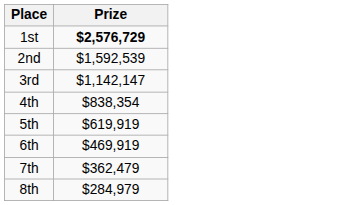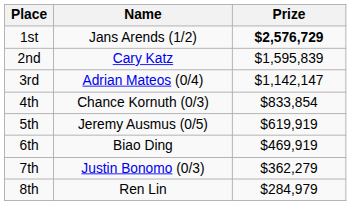 <table class="wikitable">
 <tr>
 <th width="50">Place</th>
+<th width="200">Name</th>
 <th width="125">Prize</th>
 </tr>
 <tr>
 <td align = "center">1st</td>
+<td align = "center"> Jans Arends (1/2)</td>
 <td align = "center"><strong>$2,576,729</strong></td>
 </tr>
 <tr>
 <td align = "center">2nd</td>
-<td align = "center">$1,592,539</td>
+<td align = "center"> <a href='#'>Cary Katz</a></td>
+<td align = "center">$1,595,839</td>
 </tr>
 <tr>
 <td align = "center">3rd</td>
+<td align = "center"> <a href='#'>Adrian Mateos</a> (0/4)</td>
 <td align = "center">$1,142,147</td>
 </tr>
 <tr>
 <td align = "center">4th</td>
-<td align = "center">$838,354</td>
+<td align = "center"> Chance Kornuth (0/3)</td>
+<td align = "center">$833,854</td>
 </tr>
 <tr>
 <td align = "center">5th</td>
+<td align = "center"> Jeremy Ausmus (0/5)</td>
 <td align = "center">$619,919</td>
 </tr>
 <tr>
 <td align = "center">6th</td>
+<td align = "center"> Biao Ding</td>
 <td align = "center">$469,919</td>
 </tr>
 <tr>
 <td align = "center">7th</td>
-<td align = "center">$362,479</td>
+<td align = "center"> <a href='#'>Justin Bonomo</a> (0/3)</td>
+<td align = "center">$362,279</td>
 </tr>
 <tr>
 <td align = "center">8th</td>
+<td align = "center"> Ren Lin</td>
 <td align = "center">$284,979</td>
 </tr>
 </table>
